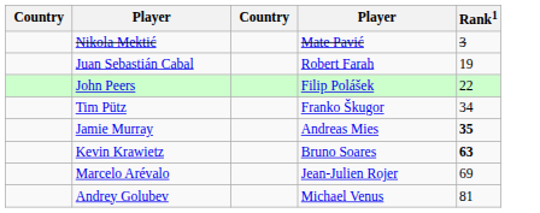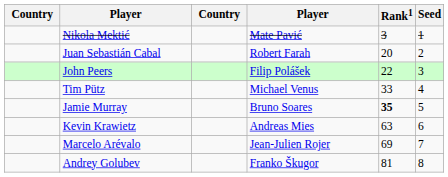 <table class="sortable wikitable">
 <tr>
 <th width="70">Country</th>
 <th width="175">Player</th>
 <th width="70">Country</th>
 <th width="175">Player</th>
 <th>Rank<sup>1</sup></th>
+<th>Seed</th>
 </tr>
 <tr>
 <td><s></s></td>
 <td><s><a href='#'>Nikola Mektić</a></s></td>
 <td><s></s></td>
 <td><s><a href='#'>Mate Pavić</a></s></td>
 <td><s>3</s></td>
+<td><s>1</s></td>
 </tr>
 <tr>
 <td></td>
 <td><a href='#'>Juan Sebastián Cabal</a></td>
 <td></td>
 <td><a href='#'>Robert Farah</a></td>
-<td>19</td>
+<td>20</td>
+<td>2</td>
 </tr>
 <tr style="background:#cfc;">
 <td></td>
 <td><a href='#'>John Peers</a></td>
 <td></td>
 <td><a href='#'>Filip Polášek</a></td>
 <td>22</td>
+<td>3</td>
 </tr>
 <tr>
 <td></td>
 <td><a href='#'>Tim Pütz</a></td>
 <td></td>
-<td><a href='#'>Franko Škugor</a></td>
-<td>34</td>
+<td><a href='#'>Michael Venus</a></td>
+<td>33</td>
+<td>4</td>
 </tr>
 <tr>
 <td></td>
 <td><a href='#'>Jamie Murray</a></td>
 <td></td>
-<td><a href='#'>Andreas Mies</a></td>
+<td><a href='#'>Bruno Soares</a></td>
 <td><strong>35</strong></td>
+<td>5</td>
 </tr>
 <tr>
 <td></td>
 <td><a href='#'>Kevin Krawietz</a></td>
 <td></td>
-<td><a href='#'>Bruno Soares</a></td>
-<td><strong>63</strong></td>
+<td><a href='#'>Andreas Mies</a></td>
+<td>63</td>
+<td>6</td>
 </tr>
 <tr>
 <td></td>
 <td><a href='#'>Marcelo Arévalo</a></td>
 <td></td>
 <td><a href='#'>Jean-Julien Rojer</a></td>
 <td>69</td>
+<td>7</td>
 </tr>
 <tr>
 <td></td>
 <td><a href='#'>Andrey Golubev</a></td>
 <td></td>
-<td><a href='#'>Michael Venus</a></td>
+<td><a href='#'>Franko Škugor</a></td>
 <td>81</td>
+<td>8</td>
 </tr>
 </table>
